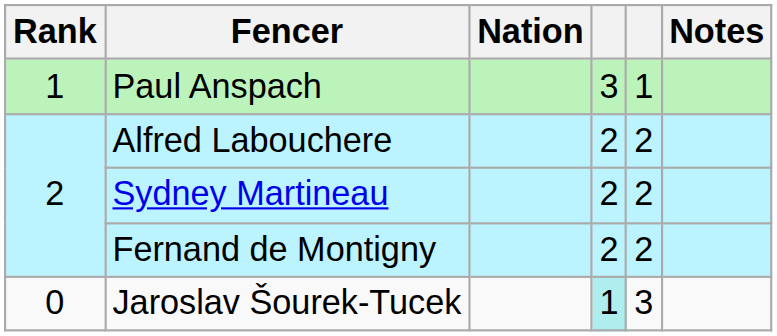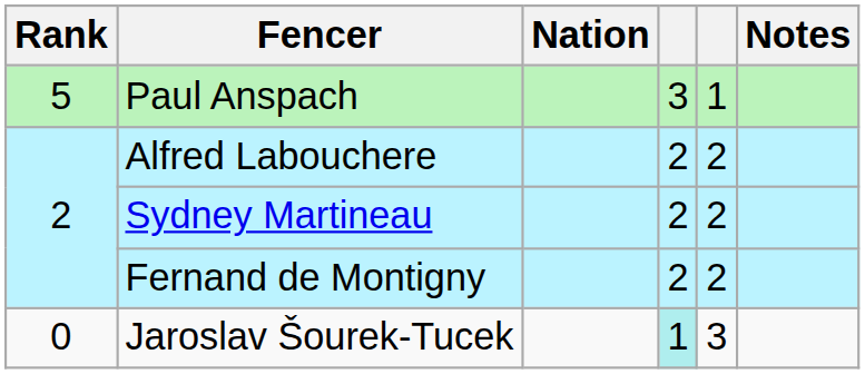 <table class="wikitable sortable" style="text-align:center">
 <tr>
 <th>Rank</th>
 <th>Fencer</th>
 <th>Nation</th>
 <th></th>
 <th></th>
 <th>Notes</th>
 </tr>
 <tr bgcolor=bbf3bb>
-<td>1</td>
+<td>5</td>
 <td align=left>Paul Anspach</td>
 <td align=left></td>
 <td>3</td>
 <td>1</td>
 <td></td>
 </tr>
 <tr bgcolor=bbf3ff>
 <td rowspan=3>2</td>
 <td align=left>Alfred Labouchere</td>
 <td align=left></td>
 <td>2</td>
 <td>2</td>
 <td></td>
 </tr>
 <tr bgcolor=bbf3ff>
 <td align=left><a href='#'>Sydney Martineau</a></td>
 <td align=left></td>
 <td>2</td>
 <td>2</td>
 <td></td>
 </tr>
 <tr bgcolor=bbf3ff>
 <td align=left>Fernand de Montigny</td>
 <td align=left></td>
 <td>2</td>
 <td>2</td>
 <td></td>
 </tr>
 <tr>
 <td>0</td>
 <td align=left>Jaroslav Šourek-Tucek</td>
 <td align=left></td>
 <td style="background: paleturquoise;">1</td>
 <td>3</td>
 <td></td>
 </tr>
 </table>
